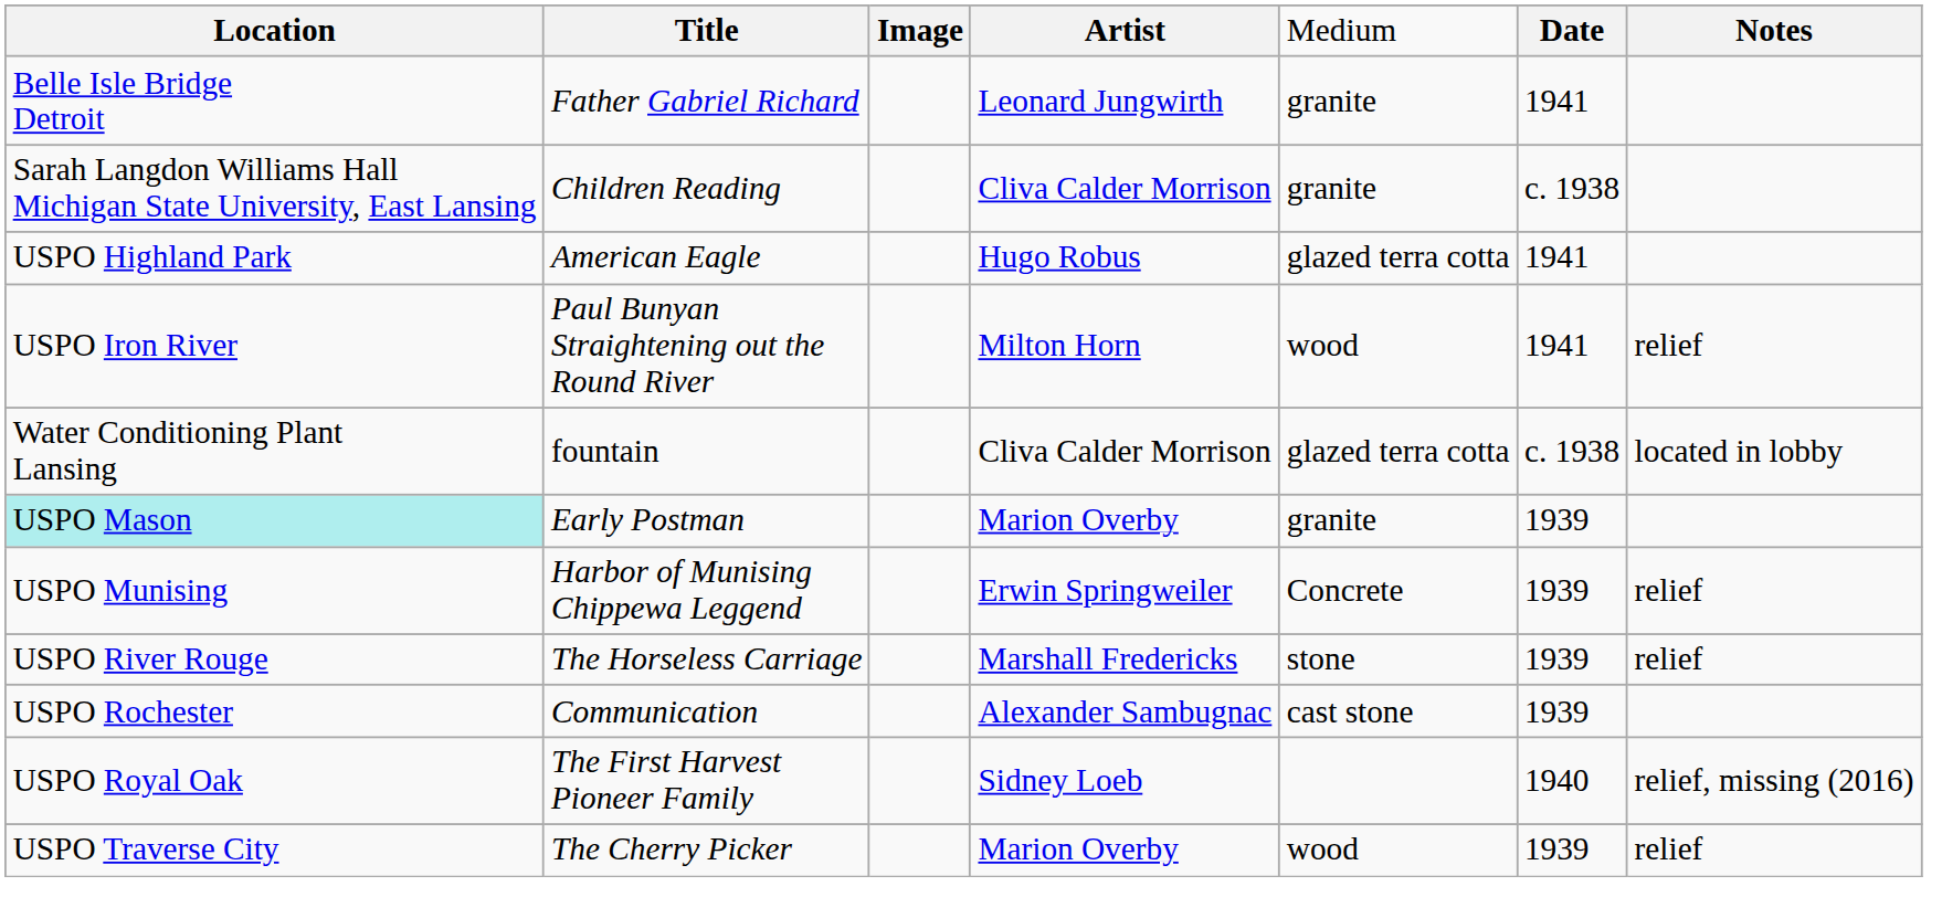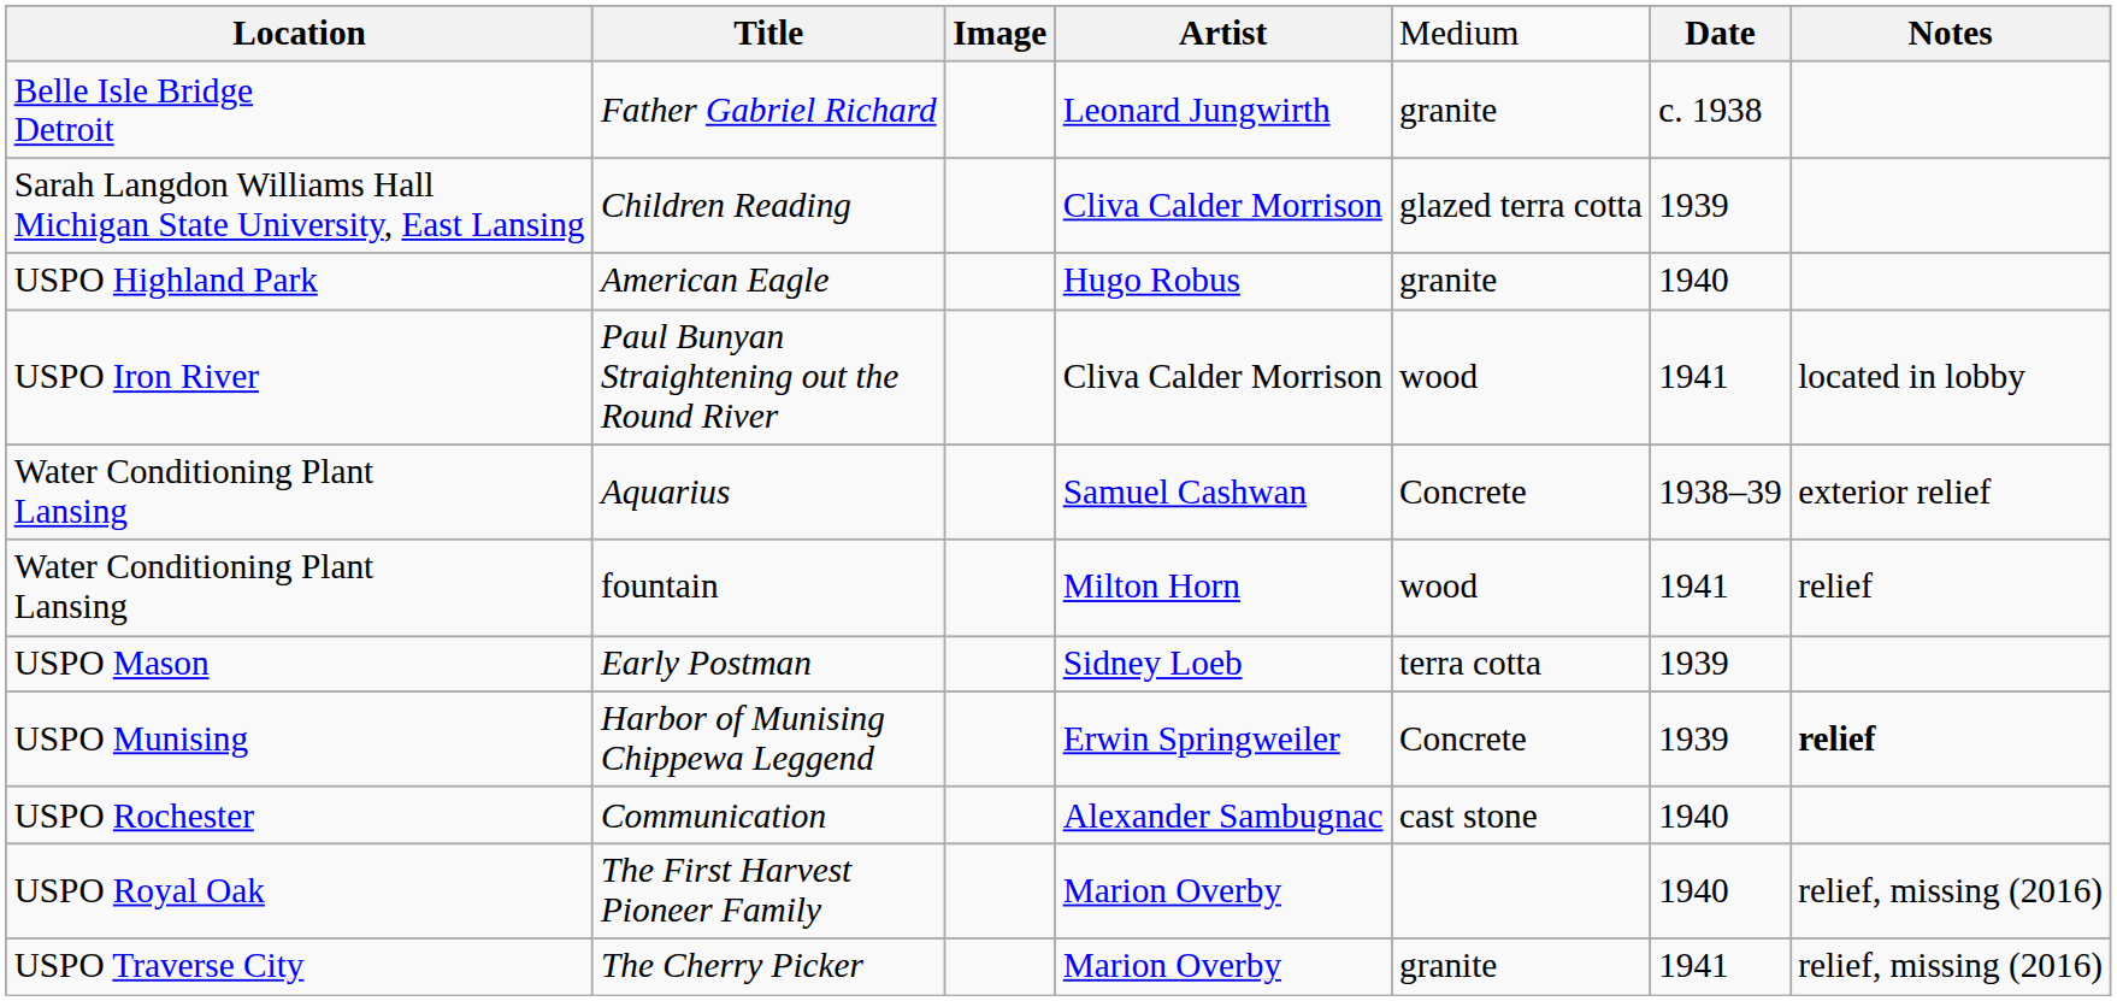 <table class="wikitable sortable">
 <tr>
 <th>Location</th>
 <th>Title</th>
 <th>Image</th>
 <th>Artist</th>
 <td>Medium</td>
 <th>Date</th>
 <th>Notes</th>
 </tr>
 <tr>
 <td><a href='#'>Belle Isle Bridge</a><br><a href='#'>Detroit</a></td>
 <td><em>Father <a href='#'>Gabriel Richard</a></em></td>
 <td></td>
 <td><a href='#'>Leonard Jungwirth</a></td>
 <td>granite</td>
-<td>1941</td>
+<td>c. 1938</td>
 <td></td>
 </tr>
 <tr>
 <td>Sarah Langdon Williams Hall<br><a href='#'>Michigan State University</a>, <a href='#'>East Lansing</a></td>
 <td><em>Children Reading</em></td>
 <td></td>
 <td><a href='#'>Cliva Calder Morrison</a></td>
-<td>granite</td>
-<td>c. 1938</td>
+<td>glazed terra cotta</td>
+<td>1939</td>
 <td></td>
 </tr>
 <tr>
 <td>USPO <a href='#'>Highland Park</a></td>
 <td><em>American Eagle</em></td>
 <td></td>
 <td><a href='#'>Hugo Robus</a></td>
-<td>glazed terra cotta</td>
-<td>1941</td>
+<td>granite</td>
+<td>1940</td>
 <td></td>
 </tr>
 <tr>
 <td>USPO <a href='#'>Iron River</a></td>
 <td><em>Paul Bunyan<br>Straightening out the<br>Round River</em></td>
+<td></td>
+<td>Cliva Calder Morrison</td>
+<td>wood</td>
+<td>1941</td>
+<td>located in lobby</td>
+</tr>
+<tr>
+<td>Water Conditioning Plant<br><a href='#'>Lansing</a></td>
+<td><em>Aquarius</em></td>
+<td></td>
+<td><a href='#'>Samuel Cashwan</a></td>
+<td>Concrete</td>
+<td>1938–39</td>
+<td>exterior relief</td>
+</tr>
+<tr>
+<td>Water Conditioning Plant<br>Lansing</td>
+<td>fountain</td>
 <td></td>
 <td><a href='#'>Milton Horn</a></td>
 <td>wood</td>
 <td>1941</td>
 <td>relief</td>
 </tr>
 <tr>
-<td>Water Conditioning Plant<br>Lansing</td>
-<td>fountain</td>
-<td></td>
-<td>Cliva Calder Morrison</td>
-<td>glazed terra cotta</td>
-<td>c. 1938</td>
-<td>located in lobby</td>
-</tr>
-<tr>
-<td style="background: paleturquoise;">USPO <a href='#'>Mason</a></td>
+<td>USPO <a href='#'>Mason</a></td>
 <td><em>Early Postman</em></td>
 <td></td>
-<td><a href='#'>Marion Overby</a></td>
-<td>granite</td>
+<td><a href='#'>Sidney Loeb</a></td>
+<td>terra cotta</td>
 <td>1939</td>
 <td></td>
 </tr>
 <tr>
 <td>USPO <a href='#'>Munising</a></td>
 <td><em>Harbor of Munising<br>Chippewa Leggend</em></td>
 <td></td>
 <td><a href='#'>Erwin Springweiler</a></td>
 <td>Concrete</td>
 <td>1939</td>
-<td>relief</td>
-</tr>
-<tr>
-<td>USPO <a href='#'>River Rouge</a></td>
-<td><em>The Horseless Carriage</em></td>
-<td></td>
-<td><a href='#'>Marshall Fredericks</a></td>
-<td>stone</td>
-<td>1939</td>
-<td>relief</td>
+<td><strong>relief</strong></td>
 </tr>
 <tr>
 <td>USPO <a href='#'>Rochester</a></td>
 <td><em>Communication</em></td>
 <td></td>
 <td><a href='#'>Alexander Sambugnac</a></td>
 <td>cast stone</td>
-<td>1939</td>
+<td>1940</td>
 <td></td>
 </tr>
 <tr>
 <td>USPO <a href='#'>Royal Oak</a></td>
 <td><em>The First Harvest</em><br><em>Pioneer Family</em></td>
 <td></td>
-<td><a href='#'>Sidney Loeb</a></td>
+<td><a href='#'>Marion Overby</a></td>
 <td></td>
 <td>1940</td>
 <td>relief, missing (2016)</td>
 </tr>
 <tr>
 <td>USPO <a href='#'>Traverse City</a></td>
 <td><em>The Cherry Picker</em></td>
 <td></td>
 <td><a href='#'>Marion Overby</a></td>
-<td>wood</td>
-<td>1939</td>
-<td>relief</td>
+<td>granite</td>
+<td>1941</td>
+<td>relief, missing (2016)</td>
 </tr>
 </table>
